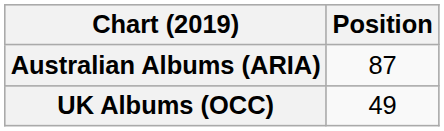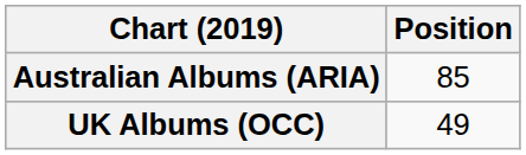 <table class="wikitable sortable plainrowheaders" style="text-align:center">
 <tr>
 <th scope="col">Chart (2019)</th>
 <th scope="col">Position</th>
 </tr>
 <tr>
 <th scope="row">Australian Albums (ARIA)</th>
-<td>87</td>
+<td>85</td>
 </tr>
 <tr>
 <th scope="row">UK Albums (OCC)</th>
 <td>49</td>
 </tr>
 </table>
